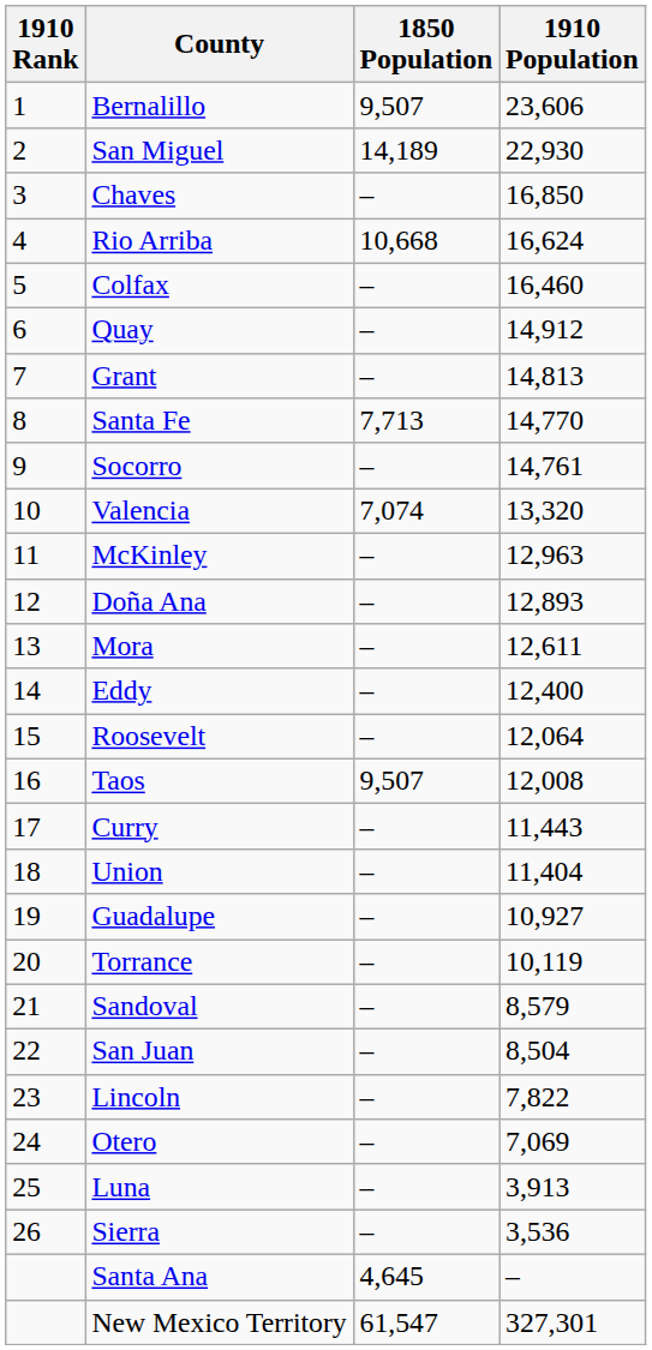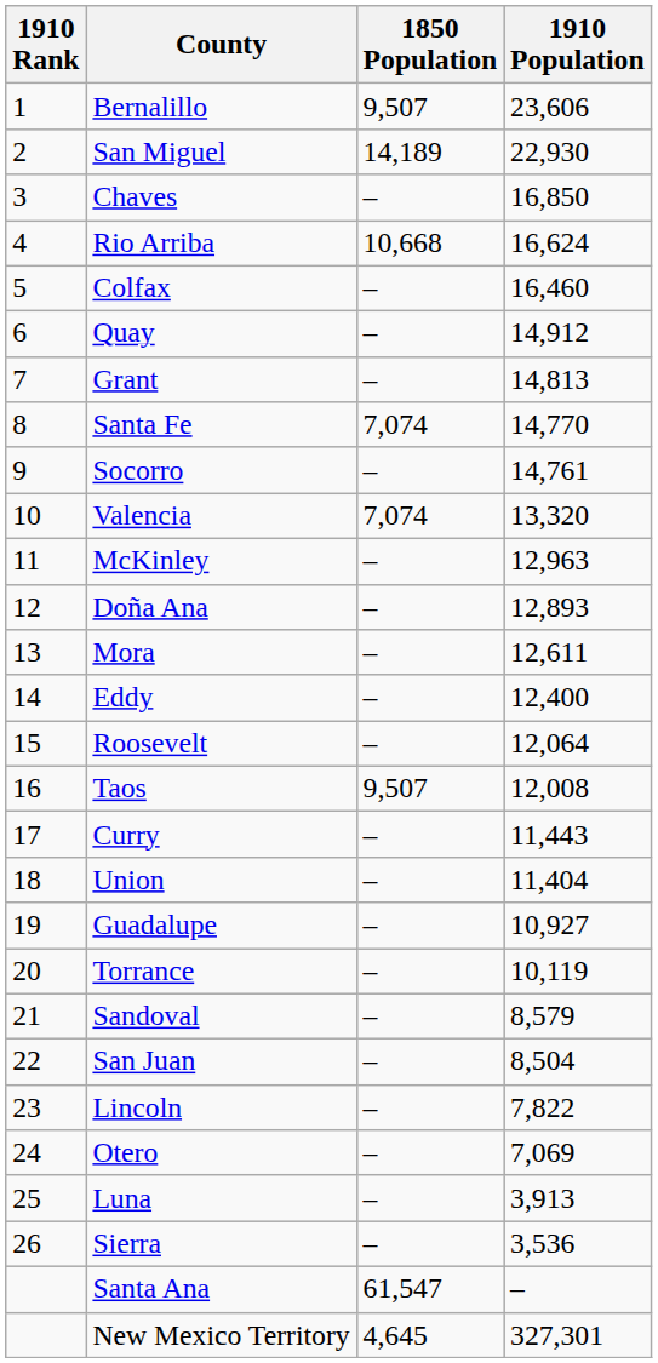 <table class=wikitable>
 <tr>
 <th>1910<br>Rank</th>
 <th>County</th>
 <th>1850<br>Population</th>
 <th>1910<br>Population</th>
 </tr>
 <tr>
 <td>1</td>
 <td><a href='#'>Bernalillo</a></td>
 <td>9,507</td>
 <td>23,606</td>
 </tr>
 <tr>
 <td>2</td>
 <td><a href='#'>San Miguel</a></td>
 <td>14,189</td>
 <td>22,930</td>
 </tr>
 <tr>
 <td>3</td>
 <td><a href='#'>Chaves</a></td>
 <td>–</td>
 <td>16,850</td>
 </tr>
 <tr>
 <td>4</td>
 <td><a href='#'>Rio Arriba</a></td>
 <td>10,668</td>
 <td>16,624</td>
 </tr>
 <tr>
 <td>5</td>
 <td><a href='#'>Colfax</a></td>
 <td>–</td>
 <td>16,460</td>
 </tr>
 <tr>
 <td>6</td>
 <td><a href='#'>Quay</a></td>
 <td>–</td>
 <td>14,912</td>
 </tr>
 <tr>
 <td>7</td>
 <td><a href='#'>Grant</a></td>
 <td>–</td>
 <td>14,813</td>
 </tr>
 <tr>
 <td>8</td>
 <td><a href='#'>Santa Fe</a></td>
-<td>7,713</td>
+<td>7,074</td>
 <td>14,770</td>
 </tr>
 <tr>
 <td>9</td>
 <td><a href='#'>Socorro</a></td>
 <td>–</td>
 <td>14,761</td>
 </tr>
 <tr>
 <td>10</td>
 <td><a href='#'>Valencia</a></td>
 <td>7,074</td>
 <td>13,320</td>
 </tr>
 <tr>
 <td>11</td>
 <td><a href='#'>McKinley</a></td>
 <td>–</td>
 <td>12,963</td>
 </tr>
 <tr>
 <td>12</td>
 <td><a href='#'>Doña Ana</a></td>
 <td>–</td>
 <td>12,893</td>
 </tr>
 <tr>
 <td>13</td>
 <td><a href='#'>Mora</a></td>
 <td>–</td>
 <td>12,611</td>
 </tr>
 <tr>
 <td>14</td>
 <td><a href='#'>Eddy</a></td>
 <td>–</td>
 <td>12,400</td>
 </tr>
 <tr>
 <td>15</td>
 <td><a href='#'>Roosevelt</a></td>
 <td>–</td>
 <td>12,064</td>
 </tr>
 <tr>
 <td>16</td>
 <td><a href='#'>Taos</a></td>
 <td>9,507</td>
 <td>12,008</td>
 </tr>
 <tr>
 <td>17</td>
 <td><a href='#'>Curry</a></td>
 <td>–</td>
 <td>11,443</td>
 </tr>
 <tr>
 <td>18</td>
 <td><a href='#'>Union</a></td>
 <td>–</td>
 <td>11,404</td>
 </tr>
 <tr>
 <td>19</td>
 <td><a href='#'>Guadalupe</a></td>
 <td>–</td>
 <td>10,927</td>
 </tr>
 <tr>
 <td>20</td>
 <td><a href='#'>Torrance</a></td>
 <td>–</td>
 <td>10,119</td>
 </tr>
 <tr>
 <td>21</td>
 <td><a href='#'>Sandoval</a></td>
 <td>–</td>
 <td>8,579</td>
 </tr>
 <tr>
 <td>22</td>
 <td><a href='#'>San Juan</a></td>
 <td>–</td>
 <td>8,504</td>
 </tr>
 <tr>
 <td>23</td>
 <td><a href='#'>Lincoln</a></td>
 <td>–</td>
 <td>7,822</td>
 </tr>
 <tr>
 <td>24</td>
 <td><a href='#'>Otero</a></td>
 <td>–</td>
 <td>7,069</td>
 </tr>
 <tr>
 <td>25</td>
 <td><a href='#'>Luna</a></td>
 <td>–</td>
 <td>3,913</td>
 </tr>
 <tr>
 <td>26</td>
 <td><a href='#'>Sierra</a></td>
 <td>–</td>
 <td>3,536</td>
 </tr>
 <tr>
 <td></td>
 <td><a href='#'>Santa Ana</a></td>
-<td>4,645</td>
+<td>61,547</td>
 <td>–</td>
 </tr>
 <tr>
 <td></td>
 <td>New Mexico Territory</td>
-<td>61,547</td>
+<td>4,645</td>
 <td>327,301</td>
 </tr>
 <tr>
 </tr>
 </table>
